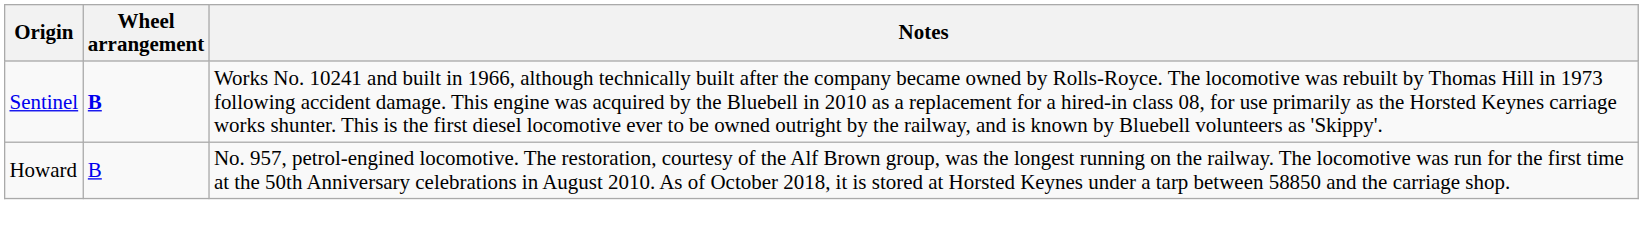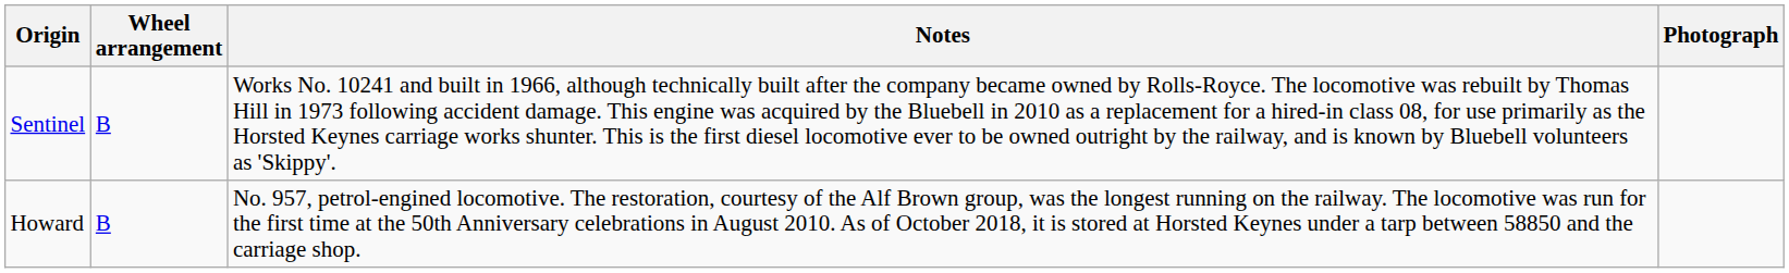 <table class="wikitable">
 <tr>
 <th>Origin</th>
 <th>Wheel<br>arrangement</th>
 <th>Notes</th>
+<th>Photograph</th>
 </tr>
 <tr>
 <td><a href='#'>Sentinel</a></td>
-<td><strong><a href='#'>B</a></strong></td>
+<td><a href='#'>B</a></td>
 <td>Works No. 10241 and built in 1966, although technically built after the company became owned by Rolls-Royce. The locomotive was rebuilt by Thomas Hill in 1973 following accident damage. This engine was acquired by the Bluebell in 2010 as a replacement for a hired-in class 08, for use primarily as the Horsted Keynes carriage works shunter. This is the first diesel locomotive ever to be owned outright by the railway, and is known by Bluebell volunteers as 'Skippy'.</td>
+<td></td>
 </tr>
 <tr>
 <td>Howard</td>
 <td><a href='#'>B</a></td>
 <td>No. 957, petrol-engined locomotive. The restoration, courtesy of the Alf Brown group, was the longest running on the railway. The locomotive was run for the first time at the 50th Anniversary celebrations in August 2010. As of October 2018, it is stored at Horsted Keynes under a tarp between 58850 and the carriage shop.</td>
+<td></td>
 </tr>
 </table>
